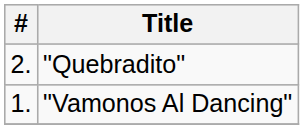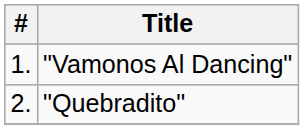 <table class="wikitable">
 <tr>
 <th>#</th>
 <th>Title</th>
 </tr>
 <tr>
+<td>1.</td>
+<td>"Vamonos Al Dancing"</td>
+</tr>
+<tr>
 <td>2.</td>
 <td>"Quebradito"</td>
 </tr>
 <tr>
-<td>1.</td>
-<td>"Vamonos Al Dancing"</td>
-</tr>
-<tr>
 </tr>
 </table>
